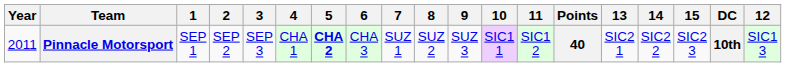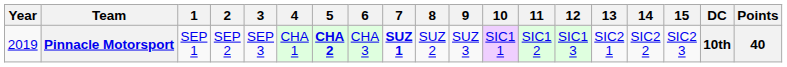 <table class="wikitable" style="text-align:center; font-size:85%">
 <tr>
 <th>Year</th>
 <th>Team</th>
 <th>1</th>
 <th>2</th>
 <th>3</th>
 <th>4</th>
 <th>5</th>
 <th>6</th>
 <th>7</th>
 <th>8</th>
 <th>9</th>
 <th>10</th>
 <th>11</th>
-<th>Points</th>
+<th>12</th>
 <th>13</th>
 <th>14</th>
 <th>15</th>
 <th>DC</th>
-<th>12</th>
+<th>Points</th>
 </tr>
 <tr>
-<td><a href='#'>2011</a></td>
+<td><a href='#'>2019</a></td>
 <th nowrap><a href='#'>Pinnacle Motorsport</a></th>
 <td style="background:#;"><a href='#'>SEP<br>1</a></td>
 <td style="background:#;"><a href='#'>SEP<br>2</a></td>
 <td style="background:#;"><a href='#'>SEP<br>3</a></td>
 <td style="background:#DFFFDF;"><a href='#'>CHA<br>1</a><br></td>
 <td style="background:#DFFFDF;"><strong><a href='#'>CHA<br>2</a><br></strong></td>
 <td style="background:#DFFFDF;"><a href='#'>CHA<br>3</a><br></td>
-<td style="background:#;"><a href='#'>SUZ<br>1</a></td>
+<td style="background:#;"><strong><a href='#'>SUZ<br>1</a></strong></td>
 <td style="background:#;"><a href='#'>SUZ<br>2</a></td>
 <td style="background:#;"><a href='#'>SUZ<br>3</a></td>
 <td style="background:#EFCFFF;"><a href='#'>SIC1<br>1</a><br></td>
 <td style="background:#DFFFDF;"><a href='#'>SIC1<br>2</a><br></td>
-<th>40</th>
+<td style="background:#DFFFDF;"><a href='#'>SIC1<br>3</a><br></td>
 <td style="background:#;"><a href='#'>SIC2<br>1</a></td>
 <td style="background:#;"><a href='#'>SIC2<br>2</a></td>
 <td style="background:#;"><a href='#'>SIC2<br>3</a></td>
 <th>10th</th>
-<td style="background:#DFFFDF;"><a href='#'>SIC1<br>3</a><br></td>
+<th>40</th>
 </tr>
 </table>
